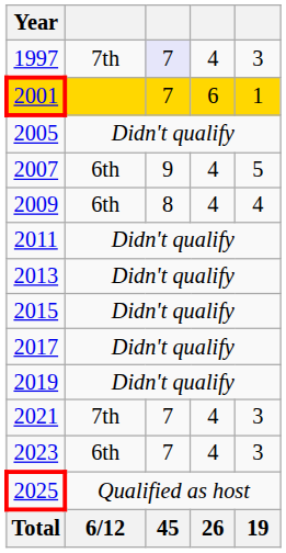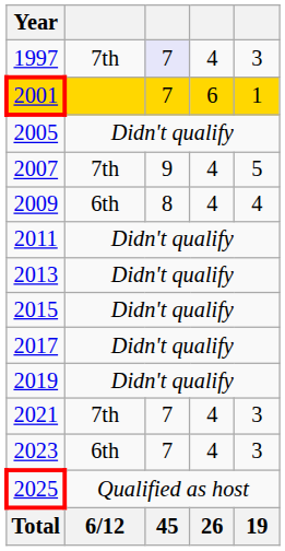 <table class="wikitable" style="text-align: center;">
 <tr>
 <th>Year</th>
 <th width="50"></th>
 <th width=25></th>
 <th width=25></th>
 <th width=25></th>
 </tr>
 <tr>
 <td> <a href='#'>1997</a></td>
 <td>7th</td>
 <td style="background: lavender;">7</td>
 <td>4</td>
 <td>3</td>
 </tr>
 <tr bgcolor=gold>
 <td style="border: 3px solid red"> <a href='#'>2001</a></td>
 <td></td>
 <td>7</td>
 <td>6</td>
 <td>1</td>
 </tr>
 <tr>
 <td> <a href='#'>2005</a></td>
 <td colspan=4><em>Didn't qualify</em></td>
 </tr>
 <tr>
 <td> <a href='#'>2007</a></td>
-<td>6th</td>
+<td>7th</td>
 <td>9</td>
 <td>4</td>
 <td>5</td>
 </tr>
 <tr>
 <td> <a href='#'>2009</a></td>
 <td>6th</td>
 <td>8</td>
 <td>4</td>
 <td>4</td>
 </tr>
 <tr>
 <td> <a href='#'>2011</a></td>
 <td colspan=4><em>Didn't qualify</em></td>
 </tr>
 <tr>
 <td> <a href='#'>2013</a></td>
 <td colspan=4><em>Didn't qualify</em></td>
 </tr>
 <tr>
 <td> <a href='#'>2015</a></td>
 <td colspan=4><em>Didn't qualify</em></td>
 </tr>
 <tr>
 <td> <a href='#'>2017</a></td>
 <td colspan=4><em>Didn't qualify</em></td>
 </tr>
 <tr>
 <td> <a href='#'>2019</a></td>
 <td colspan=4><em>Didn't qualify</em></td>
 </tr>
 <tr>
 <td> <a href='#'>2021</a></td>
 <td>7th</td>
 <td>7</td>
 <td>4</td>
 <td>3</td>
 </tr>
 <tr>
 <td> <a href='#'>2023</a></td>
 <td>6th</td>
 <td>7</td>
 <td>4</td>
 <td>3</td>
 </tr>
 <tr>
 <td style="border: 3px solid red"> <a href='#'>2025</a></td>
 <td colspan=4><em>Qualified as host</em></td>
 </tr>
 <tr>
 <th>Total</th>
 <th>6/12</th>
 <th>45</th>
 <th>26</th>
 <th>19</th>
 </tr>
 </table>
